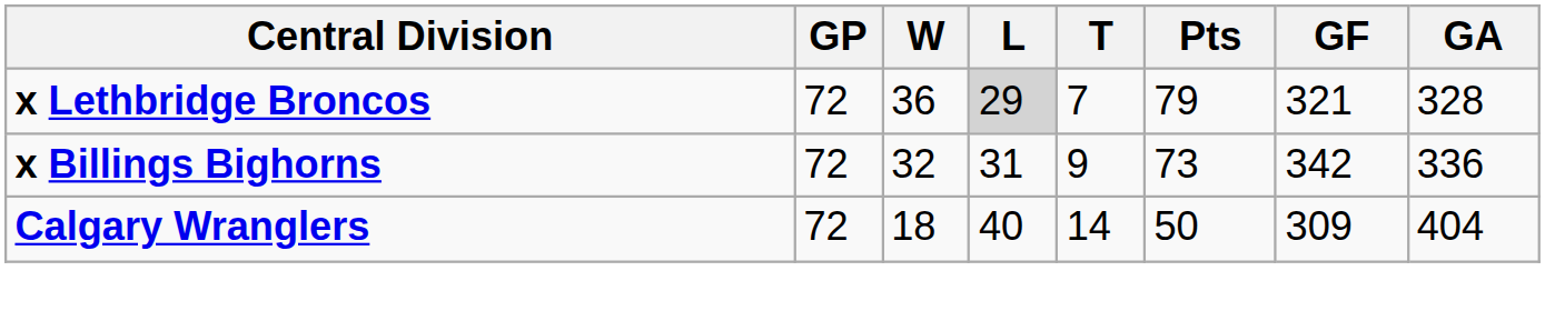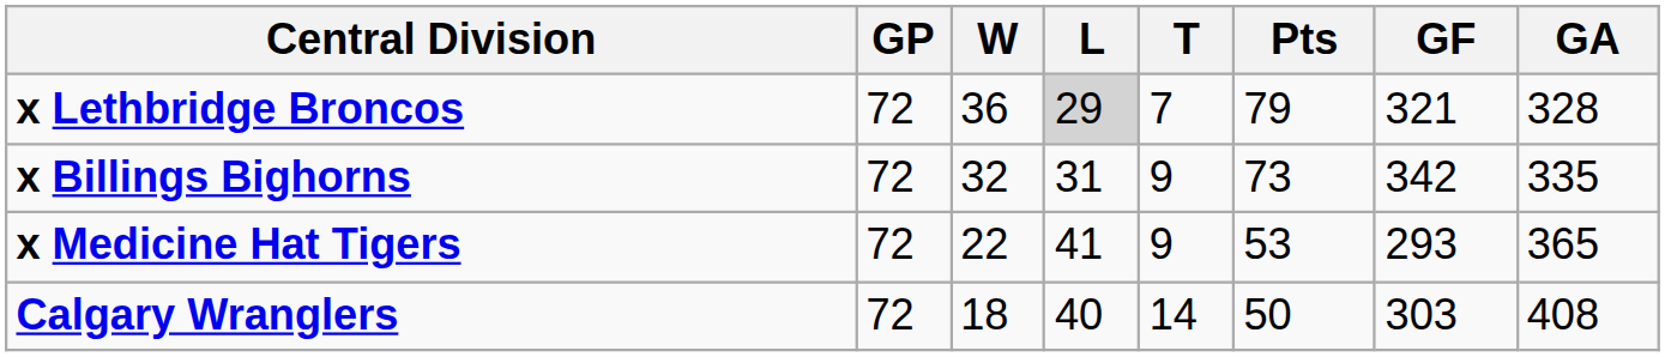 <table class="wikitable">
 <tr>
 <th width="45%">Central Division</th>
 <th width="5%">GP</th>
 <th width="5%">W</th>
 <th width="5%">L</th>
 <th width="5%">T</th>
 <th width="7.5%">Pts</th>
 <th width="7.5%">GF</th>
 <th width="7.5%">GA</th>
 </tr>
 <tr>
 <td><strong>x <a href='#'>Lethbridge Broncos</a></strong></td>
 <td>72</td>
 <td>36</td>
 <td style="background: lightgrey;">29</td>
 <td>7</td>
 <td>79</td>
 <td>321</td>
 <td>328</td>
 </tr>
 <tr>
 <td><strong>x <a href='#'>Billings Bighorns</a></strong></td>
 <td>72</td>
 <td>32</td>
 <td>31</td>
 <td>9</td>
 <td>73</td>
 <td>342</td>
-<td>336</td>
+<td>335</td>
+</tr>
+<tr>
+<td><strong>x <a href='#'>Medicine Hat Tigers</a></strong></td>
+<td>72</td>
+<td>22</td>
+<td>41</td>
+<td>9</td>
+<td>53</td>
+<td>293</td>
+<td>365</td>
 </tr>
 <tr>
 <td><strong><a href='#'>Calgary Wranglers</a></strong></td>
 <td>72</td>
 <td>18</td>
 <td>40</td>
 <td>14</td>
 <td>50</td>
-<td>309</td>
-<td>404</td>
+<td>303</td>
+<td>408</td>
 </tr>
 </table>
